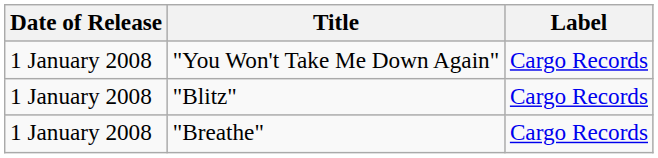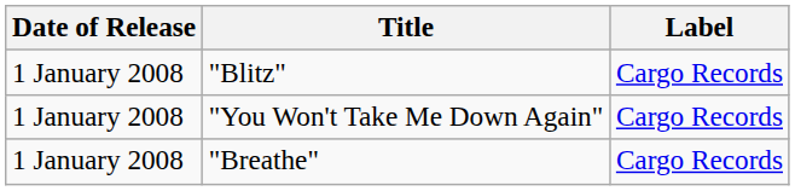 <table class="wikitable">
 <tr>
 <th>Date of Release</th>
 <th>Title</th>
 <th>Label</th>
 </tr>
 <tr>
 <td>1 January 2008</td>
-<td>"You Won't Take Me Down Again"</td>
+<td>"Blitz"</td>
 <td><a href='#'>Cargo Records</a></td>
 </tr>
 <tr>
 <td>1 January 2008</td>
-<td>"Blitz"</td>
+<td>"You Won't Take Me Down Again"</td>
 <td><a href='#'>Cargo Records</a></td>
 </tr>
 <tr>
 <td>1 January 2008</td>
 <td>"Breathe"</td>
 <td><a href='#'>Cargo Records</a></td>
 </tr>
 </table>
